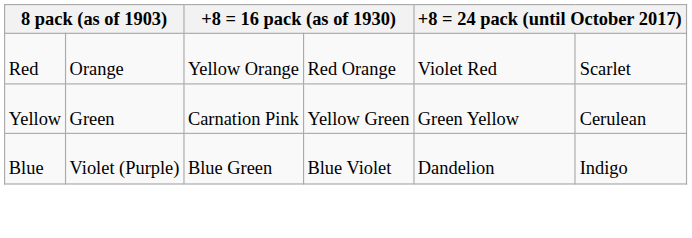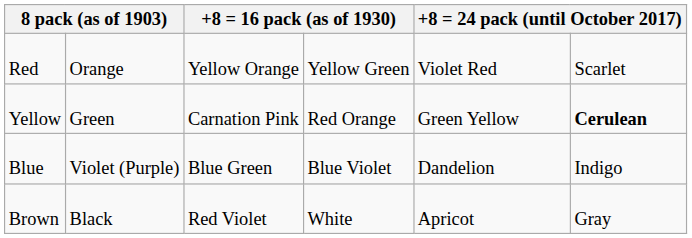 <table class="wikitable">
 <tr>
 <th colspan="2">8 pack (as of 1903)</th>
 <th colspan="2">+8 = 16 pack (as of 1930)</th>
 <th colspan="2">+8 = 24 pack (until October 2017)</th>
 </tr>
 <tr>
 <td><br>Red</td>
 <td><br>Orange</td>
 <td><br>Yellow Orange</td>
-<td><br>Red Orange</td>
+<td><br>Yellow Green</td>
 <td><br>Violet Red</td>
 <td><br>Scarlet</td>
 </tr>
 <tr>
 <td><br>Yellow</td>
 <td><br>Green</td>
 <td><br>Carnation Pink</td>
-<td><br>Yellow Green</td>
+<td><br>Red Orange</td>
 <td><br>Green Yellow</td>
-<td><br>Cerulean</td>
+<td><strong><br>Cerulean</strong></td>
 </tr>
 <tr>
 <td><br>Blue</td>
 <td><br>Violet (Purple)</td>
 <td><br>Blue Green</td>
 <td><br>Blue Violet</td>
 <td><br>Dandelion</td>
 <td><br>Indigo</td>
 </tr>
+<tr>
+<td><br>Brown</td>
+<td><br>Black</td>
+<td><br>Red Violet</td>
+<td><br>White</td>
+<td><br>Apricot</td>
+<td><br>Gray</td>
+</tr>
 </table>
